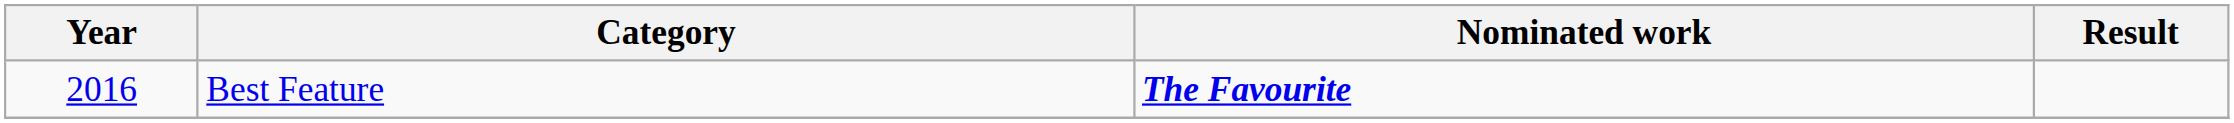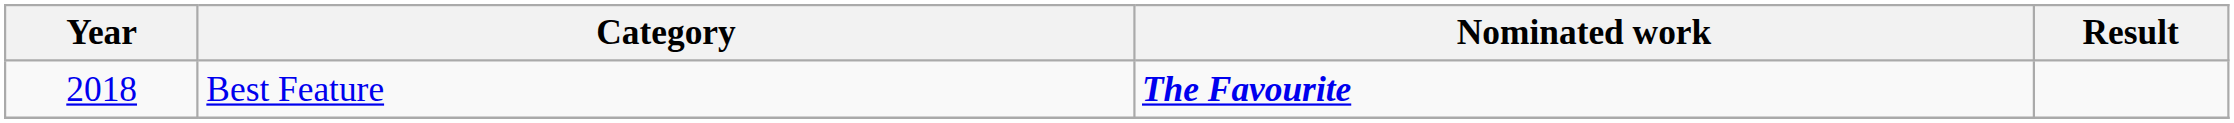 <table class=wikitable>
 <tr>
 <th scope="col" style="width:5em;">Year</th>
 <th scope="col" style="width:26em;">Category</th>
 <th scope="col" style="width:25em;">Nominated work</th>
 <th scope="col" style="width:5em;">Result</th>
 </tr>
 <tr>
-<td style="text-align:center;"><a href='#'>2016</a></td>
+<td style="text-align:center;"><a href='#'>2018</a></td>
 <td><a href='#'>Best Feature</a></td>
 <td><strong><em><a href='#'>The Favourite</a></em></strong></td>
 <td></td>
 </tr>
 <tr>
 </tr>
 </table>
